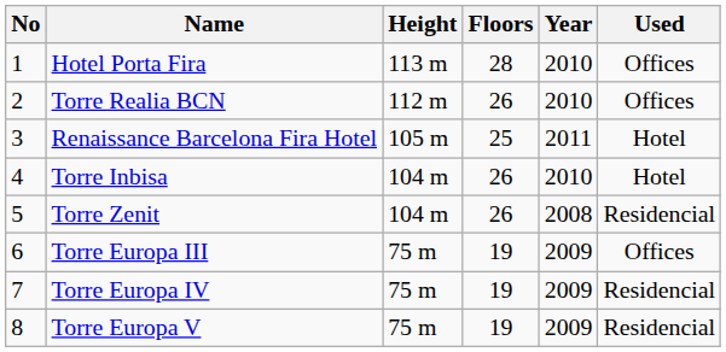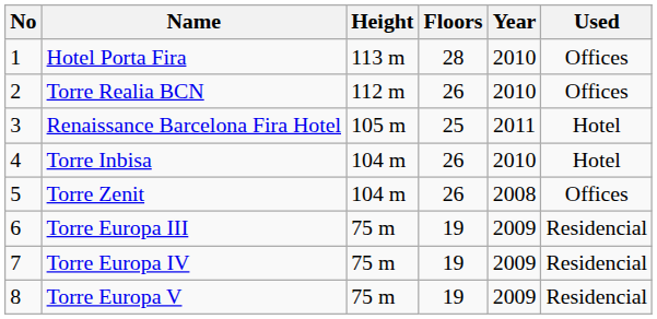 <table class="wikitable">
 <tr>
 <th>No</th>
 <th>Name</th>
 <th>Height</th>
 <th>Floors</th>
 <th>Year</th>
 <th>Used</th>
 </tr>
 <tr>
 <td>1</td>
 <td><a href='#'>Hotel Porta Fira</a></td>
 <td>113 m</td>
 <td align=center>28</td>
 <td align=center>2010</td>
 <td align=center>Offices</td>
 </tr>
 <tr>
 <td>2</td>
 <td><a href='#'>Torre Realia BCN</a></td>
 <td>112 m</td>
 <td align=center>26</td>
 <td align=center>2010</td>
 <td align=center>Offices</td>
 </tr>
 <tr>
 <td>3</td>
 <td><a href='#'>Renaissance Barcelona Fira Hotel</a></td>
 <td>105 m</td>
 <td align=center>25</td>
 <td align=center>2011</td>
 <td align=center>Hotel</td>
 </tr>
 <tr>
 <td>4</td>
 <td><a href='#'>Torre Inbisa</a></td>
 <td>104 m</td>
 <td align=center>26</td>
 <td align=center>2010</td>
 <td align=center>Hotel</td>
 </tr>
 <tr>
 <td>5</td>
 <td><a href='#'>Torre Zenit</a></td>
 <td>104 m</td>
 <td align=center>26</td>
 <td align=center>2008</td>
-<td align=center>Residencial</td>
+<td align=center>Offices</td>
 </tr>
 <tr>
 <td>6</td>
 <td><a href='#'>Torre Europa III</a></td>
 <td>75 m</td>
 <td align=center>19</td>
 <td align=center>2009</td>
-<td align=center>Offices</td>
+<td align=center>Residencial</td>
 </tr>
 <tr>
 <td>7</td>
 <td><a href='#'>Torre Europa IV</a></td>
 <td>75 m</td>
 <td align=center>19</td>
 <td align=center>2009</td>
 <td align=center>Residencial</td>
 </tr>
 <tr>
 <td>8</td>
 <td><a href='#'>Torre Europa V</a></td>
 <td>75 m</td>
 <td align=center>19</td>
 <td align=center>2009</td>
 <td align=center>Residencial</td>
 </tr>
 </table>
